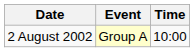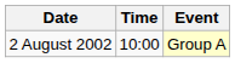 <table class = "wikitable" style="text-align:center;">
 <tr>
 <th>Date</th>
+<th>Time</th>
 <th>Event</th>
-<th>Time</th>
 </tr>
 <tr>
 <td>2 August 2002</td>
+<td>10:00</td>
 <td bgcolor=ffffcc>Group A</td>
-<td>10:00</td>
 </tr>
 </table>
